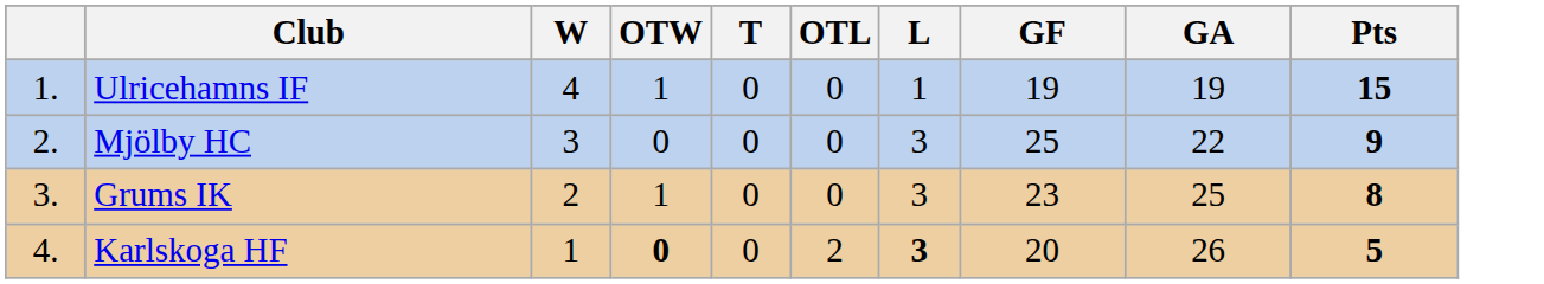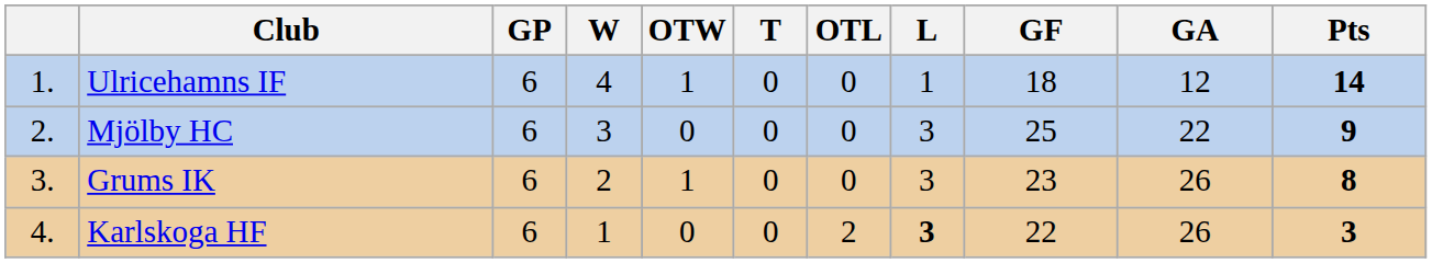 <table class="wikitable">
 <tr>
 <th width="30"></th>
 <th width="200">Club</th>
+<th width="30">GP</th>
 <th width="30">W</th>
 <th width="30">OTW</th>
 <th width="30">T</th>
 <th width="30">OTL</th>
 <th width="30">L</th>
 <th width="70">GF</th>
 <th width="70">GA</th>
 <th width="70">Pts</th>
 </tr>
 <tr bgcolor="#BCD2EE" align="center">
 <td>1.</td>
 <td align="left"><a href='#'>Ulricehamns IF</a></td>
+<td>6</td>
 <td>4</td>
 <td>1</td>
 <td>0</td>
 <td>0</td>
 <td>1</td>
-<td>19</td>
-<td>19</td>
-<td><strong>15</strong></td>
+<td>18</td>
+<td>12</td>
+<td><strong>14</strong></td>
 </tr>
 <tr bgcolor="#BCD2EE" align="center">
 <td>2.</td>
 <td align="left"><a href='#'>Mjölby HC</a></td>
+<td>6</td>
 <td>3</td>
 <td>0</td>
 <td>0</td>
 <td>0</td>
 <td>3</td>
 <td>25</td>
 <td>22</td>
 <td><strong>9</strong></td>
 </tr>
 <tr bgcolor="#EECFA1" align="center">
 <td>3.</td>
 <td align="left"><a href='#'>Grums IK</a></td>
+<td>6</td>
 <td>2</td>
 <td>1</td>
 <td>0</td>
 <td>0</td>
 <td>3</td>
 <td>23</td>
-<td>25</td>
+<td>26</td>
 <td><strong>8</strong></td>
 </tr>
 <tr bgcolor="#EECFA1" align="center">
 <td>4.</td>
 <td align="left"><a href='#'>Karlskoga HF</a></td>
+<td>6</td>
 <td>1</td>
-<td><strong>0</strong></td>
+<td>0</td>
 <td>0</td>
 <td>2</td>
 <td><strong>3</strong></td>
-<td>20</td>
+<td>22</td>
 <td>26</td>
-<td><strong>5</strong></td>
+<td><strong>3</strong></td>
 </tr>
 </table>
